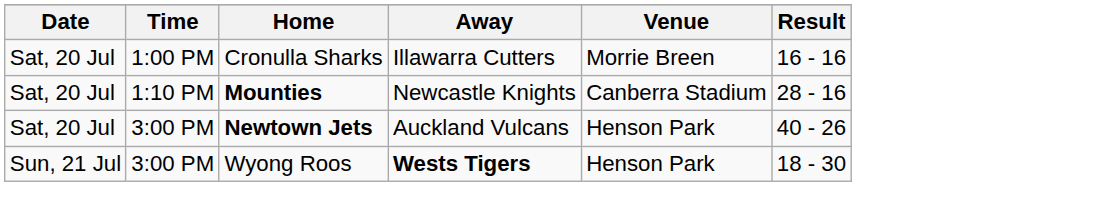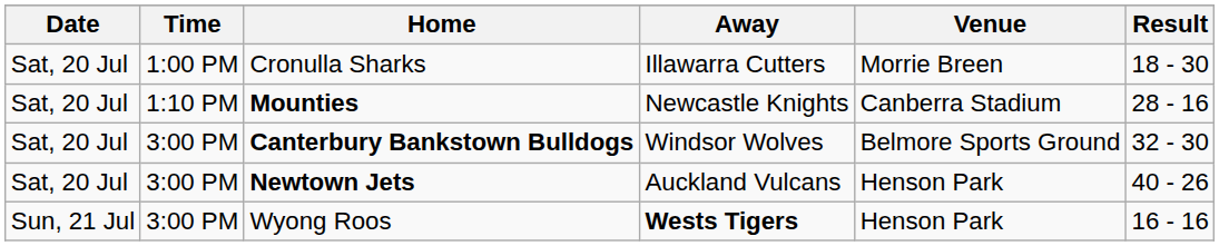 <table align="center" class="wikitable">
 <tr bgcolor="#FF0033">
 </tr>
 <tr>
 <th>Date</th>
 <th>Time</th>
 <th>Home</th>
 <th>Away</th>
 <th>Venue</th>
 <th>Result</th>
 </tr>
 <tr>
 <td>Sat, 20 Jul</td>
 <td>1:00 PM</td>
 <td>Cronulla Sharks</td>
 <td>Illawarra Cutters</td>
 <td>Morrie Breen</td>
-<td>16 - 16</td>
+<td>18 - 30</td>
 </tr>
 <tr>
 <td>Sat, 20 Jul</td>
 <td>1:10 PM</td>
 <td><strong>Mounties</strong></td>
 <td>Newcastle Knights</td>
 <td>Canberra Stadium</td>
 <td>28 - 16</td>
+</tr>
+<tr>
+<td>Sat, 20 Jul</td>
+<td>3:00 PM</td>
+<td><strong>Canterbury Bankstown Bulldogs</strong></td>
+<td>Windsor Wolves</td>
+<td>Belmore Sports Ground</td>
+<td>32 - 30</td>
 </tr>
 <tr>
 <td>Sat, 20 Jul</td>
 <td>3:00 PM</td>
 <td><strong>Newtown Jets</strong></td>
 <td>Auckland Vulcans</td>
 <td>Henson Park</td>
 <td>40 - 26</td>
 </tr>
 <tr>
 <td>Sun, 21 Jul</td>
 <td>3:00 PM</td>
 <td>Wyong Roos</td>
 <td><strong>Wests Tigers</strong></td>
 <td>Henson Park</td>
-<td>18 - 30</td>
+<td>16 - 16</td>
 </tr>
 </table>
